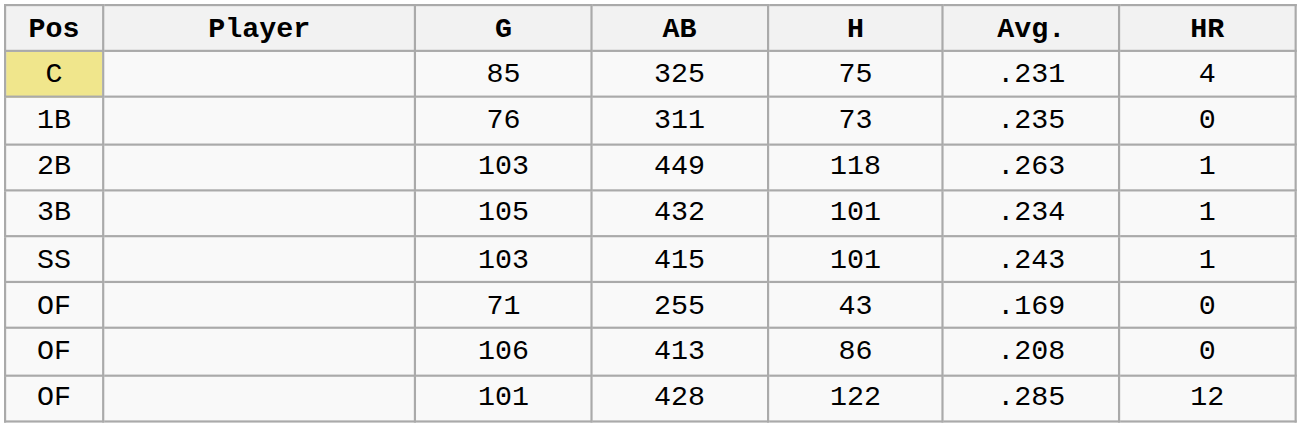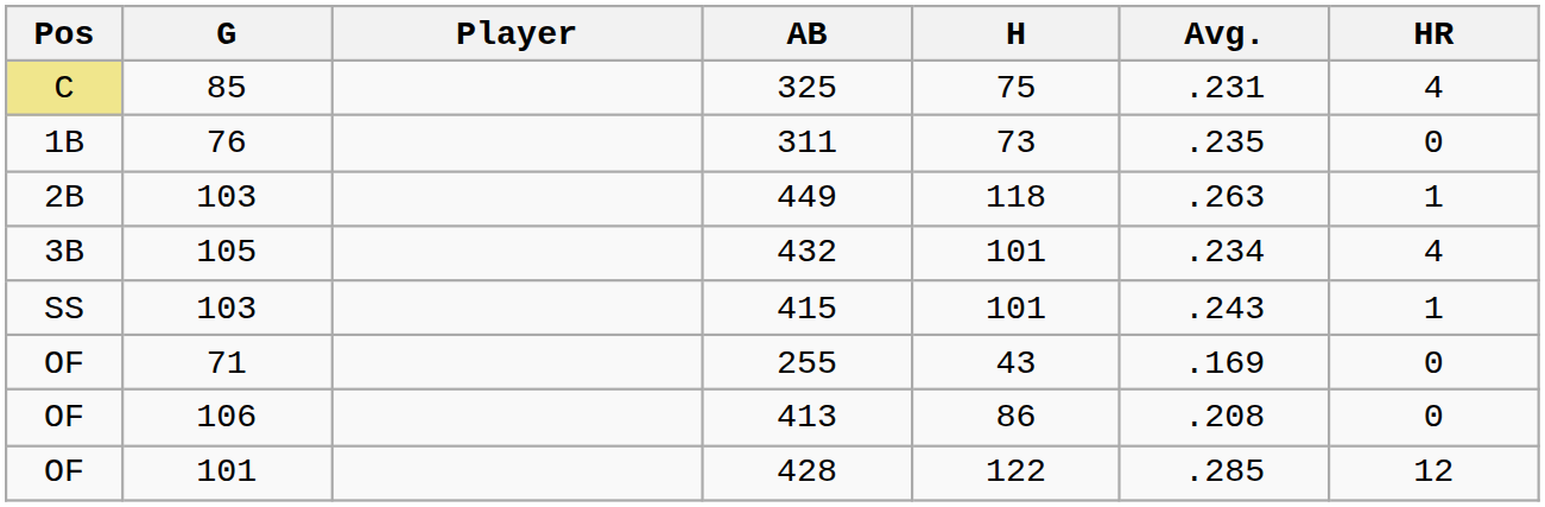 <table class="wikitable sortable">
 <tr>
 <th bgcolor="#DDDDFF" width="5%">Pos</th>
+<th bgcolor="#DDDDFF" width="9%">G</th>
 <th bgcolor="#DDDDFF" width="16%">Player</th>
-<th bgcolor="#DDDDFF" width="9%">G</th>
 <th bgcolor="#DDDDFF" width="9%">AB</th>
 <th bgcolor="#DDDDFF" width="9%">H</th>
 <th bgcolor="#DDDDFF" width="9%">Avg.</th>
 <th bgcolor="#DDDDFF" width="9%">HR</th>
 </tr>
 <tr align="center">
 <td style="background: khaki;">C</td>
+<td>85</td>
 <td></td>
-<td>85</td>
 <td>325</td>
 <td>75</td>
 <td>.231</td>
 <td>4</td>
 </tr>
 <tr align="center">
 <td>1B</td>
+<td>76</td>
 <td></td>
-<td>76</td>
 <td>311</td>
 <td>73</td>
 <td>.235</td>
 <td>0</td>
 </tr>
 <tr align="center">
 <td>2B</td>
+<td>103</td>
 <td></td>
-<td>103</td>
 <td>449</td>
 <td>118</td>
 <td>.263</td>
 <td>1</td>
 </tr>
 <tr align="center">
 <td>3B</td>
+<td>105</td>
 <td></td>
-<td>105</td>
 <td>432</td>
 <td>101</td>
 <td>.234</td>
-<td>1</td>
+<td>4</td>
 </tr>
 <tr align="center">
 <td>SS</td>
+<td>103</td>
 <td></td>
-<td>103</td>
 <td>415</td>
 <td>101</td>
 <td>.243</td>
 <td>1</td>
 </tr>
 <tr align="center">
 <td>OF</td>
+<td>71</td>
 <td></td>
-<td>71</td>
 <td>255</td>
 <td>43</td>
 <td>.169</td>
 <td>0</td>
 </tr>
 <tr align="center">
 <td>OF</td>
+<td>106</td>
 <td></td>
-<td>106</td>
 <td>413</td>
 <td>86</td>
 <td>.208</td>
 <td>0</td>
 </tr>
 <tr align="center">
 <td>OF</td>
+<td>101</td>
 <td></td>
-<td>101</td>
 <td>428</td>
 <td>122</td>
 <td>.285</td>
 <td>12</td>
 </tr>
 </table>
